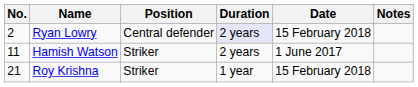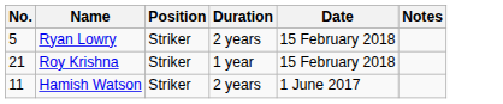 <table class="wikitable">
 <tr>
 <th>No.</th>
 <th>Name</th>
 <th>Position</th>
 <th>Duration</th>
 <th>Date</th>
 <th>Notes</th>
 </tr>
 <tr>
-<td>2</td>
+<td>5</td>
 <td> <a href='#'>Ryan Lowry</a></td>
-<td>Central defender</td>
-<td style="background: lavender;">2 years</td>
+<td>Striker</td>
+<td>2 years</td>
+<td>15 February 2018</td>
+<td></td>
+</tr>
+<tr>
+<td>21</td>
+<td> <a href='#'>Roy Krishna</a></td>
+<td>Striker</td>
+<td>1 year</td>
 <td>15 February 2018</td>
 <td></td>
 </tr>
 <tr>
 <td>11</td>
 <td><a href='#'>Hamish Watson</a></td>
 <td>Striker</td>
 <td>2 years</td>
 <td>1 June 2017</td>
 <td></td>
 </tr>
-<tr>
-<td>21</td>
-<td> <a href='#'>Roy Krishna</a></td>
-<td>Striker</td>
-<td>1 year</td>
-<td>15 February 2018</td>
-<td></td>
-</tr>
 </table>
